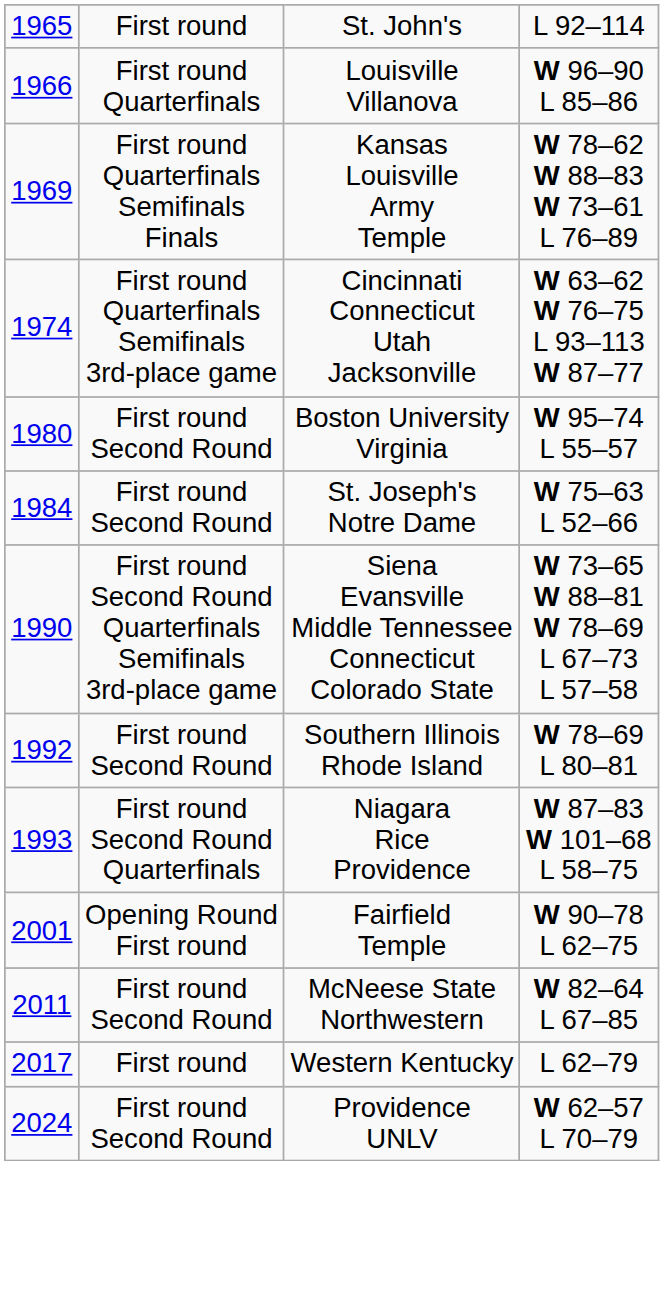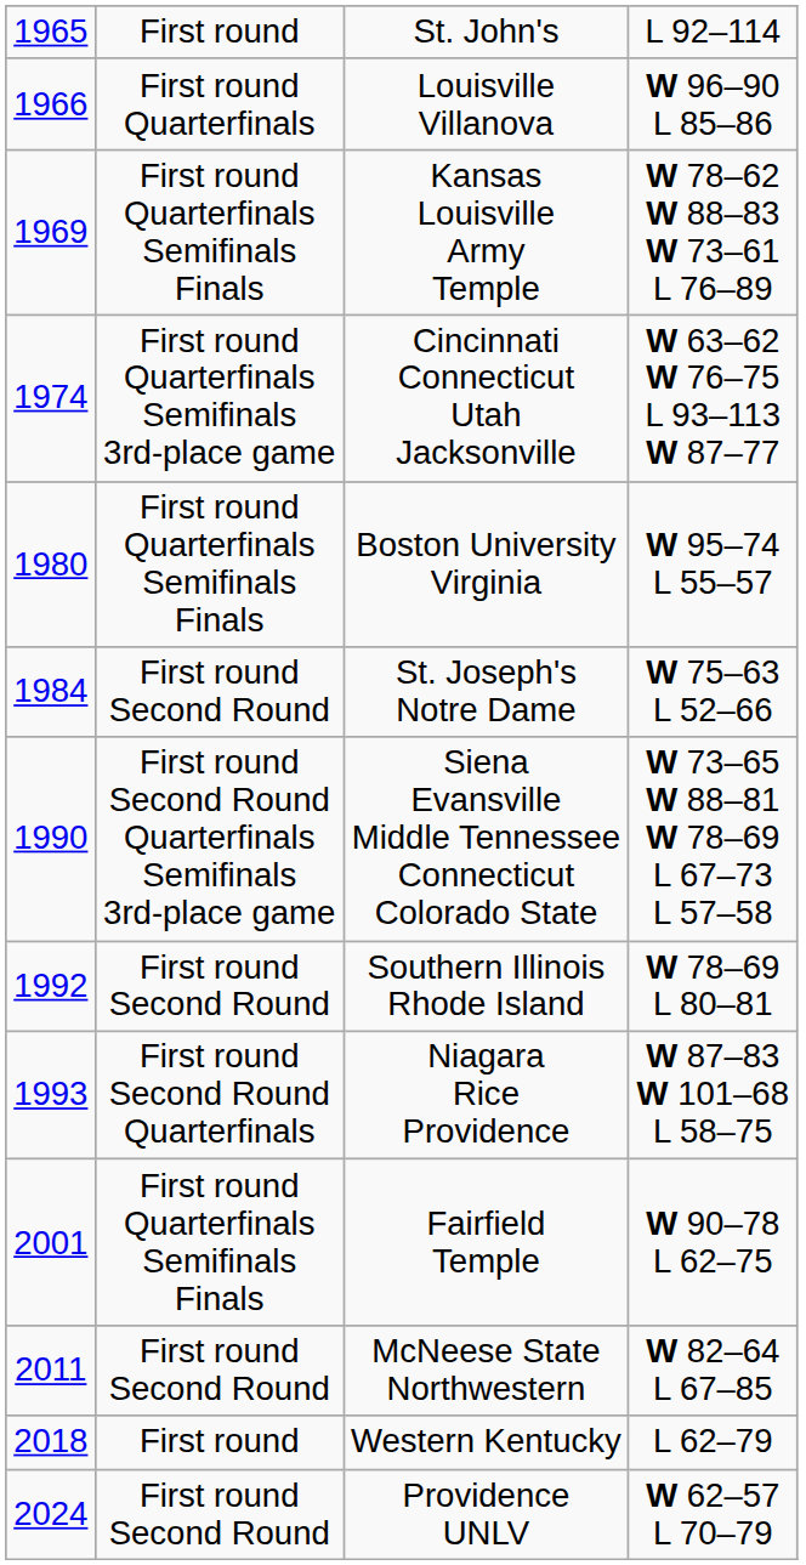 <table class="wikitable">
 <tr align="center">
 <td><a href='#'>1965</a></td>
 <td>First round</td>
 <td>St. John's</td>
 <td>L 92–114</td>
 </tr>
 <tr align="center">
 <td><a href='#'>1966</a></td>
 <td>First round<br>Quarterfinals</td>
 <td>Louisville<br>Villanova</td>
 <td><strong>W</strong> 96–90<br>L 85–86</td>
 </tr>
 <tr align="center">
 <td><a href='#'>1969</a></td>
 <td>First round<br>Quarterfinals<br>Semifinals<br>Finals</td>
 <td>Kansas<br>Louisville<br>Army<br>Temple</td>
 <td><strong>W</strong> 78–62<br><strong>W</strong> 88–83<br><strong>W</strong> 73–61<br>L 76–89</td>
 </tr>
 <tr align="center">
 <td><a href='#'>1974</a></td>
 <td>First round<br>Quarterfinals<br>Semifinals<br>3rd-place game</td>
 <td>Cincinnati<br>Connecticut<br>Utah<br>Jacksonville</td>
 <td><strong>W</strong> 63–62<br><strong>W</strong> 76–75<br>L 93–113<br><strong>W</strong> 87–77</td>
 </tr>
 <tr align="center">
 <td><a href='#'>1980</a></td>
-<td>First round<br>Second Round</td>
+<td>First round<br>Quarterfinals<br>Semifinals<br>Finals</td>
 <td>Boston University<br>Virginia</td>
 <td><strong>W</strong> 95–74<br>L 55–57</td>
 </tr>
 <tr align="center">
 <td><a href='#'>1984</a></td>
 <td>First round<br>Second Round</td>
 <td>St. Joseph's<br>Notre Dame</td>
 <td><strong>W</strong> 75–63<br>L 52–66</td>
 </tr>
 <tr align="center">
 <td><a href='#'>1990</a></td>
 <td>First round<br>Second Round<br>Quarterfinals<br>Semifinals<br>3rd-place game</td>
 <td>Siena<br>Evansville<br>Middle Tennessee<br>Connecticut<br>Colorado State</td>
 <td><strong>W</strong> 73–65<br><strong>W</strong> 88–81<br><strong>W</strong> 78–69<br>L 67–73<br>L 57–58</td>
 </tr>
 <tr align="center">
 <td><a href='#'>1992</a></td>
 <td>First round<br>Second Round</td>
 <td>Southern Illinois<br>Rhode Island</td>
 <td><strong>W</strong> 78–69<br>L 80–81</td>
 </tr>
 <tr align="center">
 <td><a href='#'>1993</a></td>
 <td>First round<br>Second Round<br>Quarterfinals</td>
 <td>Niagara<br>Rice<br>Providence</td>
 <td><strong>W</strong> 87–83<br><strong>W</strong> 101–68<br>L 58–75</td>
 </tr>
 <tr align="center">
 <td><a href='#'>2001</a></td>
-<td>Opening Round<br>First round</td>
+<td>First round<br>Quarterfinals<br>Semifinals<br>Finals</td>
 <td>Fairfield<br>Temple</td>
 <td><strong>W</strong> 90–78<br>L 62–75</td>
 </tr>
 <tr align="center">
 <td><a href='#'>2011</a></td>
 <td>First round<br>Second Round</td>
 <td>McNeese State<br>Northwestern</td>
 <td><strong>W</strong> 82–64<br>L 67–85</td>
 </tr>
 <tr align="center">
-<td><a href='#'>2017</a></td>
+<td><a href='#'>2018</a></td>
 <td>First round</td>
 <td>Western Kentucky</td>
 <td>L 62–79</td>
 </tr>
 <tr align="center">
 <td><a href='#'>2024</a></td>
 <td>First round<br>Second Round</td>
 <td>Providence<br>UNLV</td>
 <td><strong>W</strong> 62–57<br>L 70–79</td>
 </tr>
 <tr align="center">
 </tr>
 </table>
